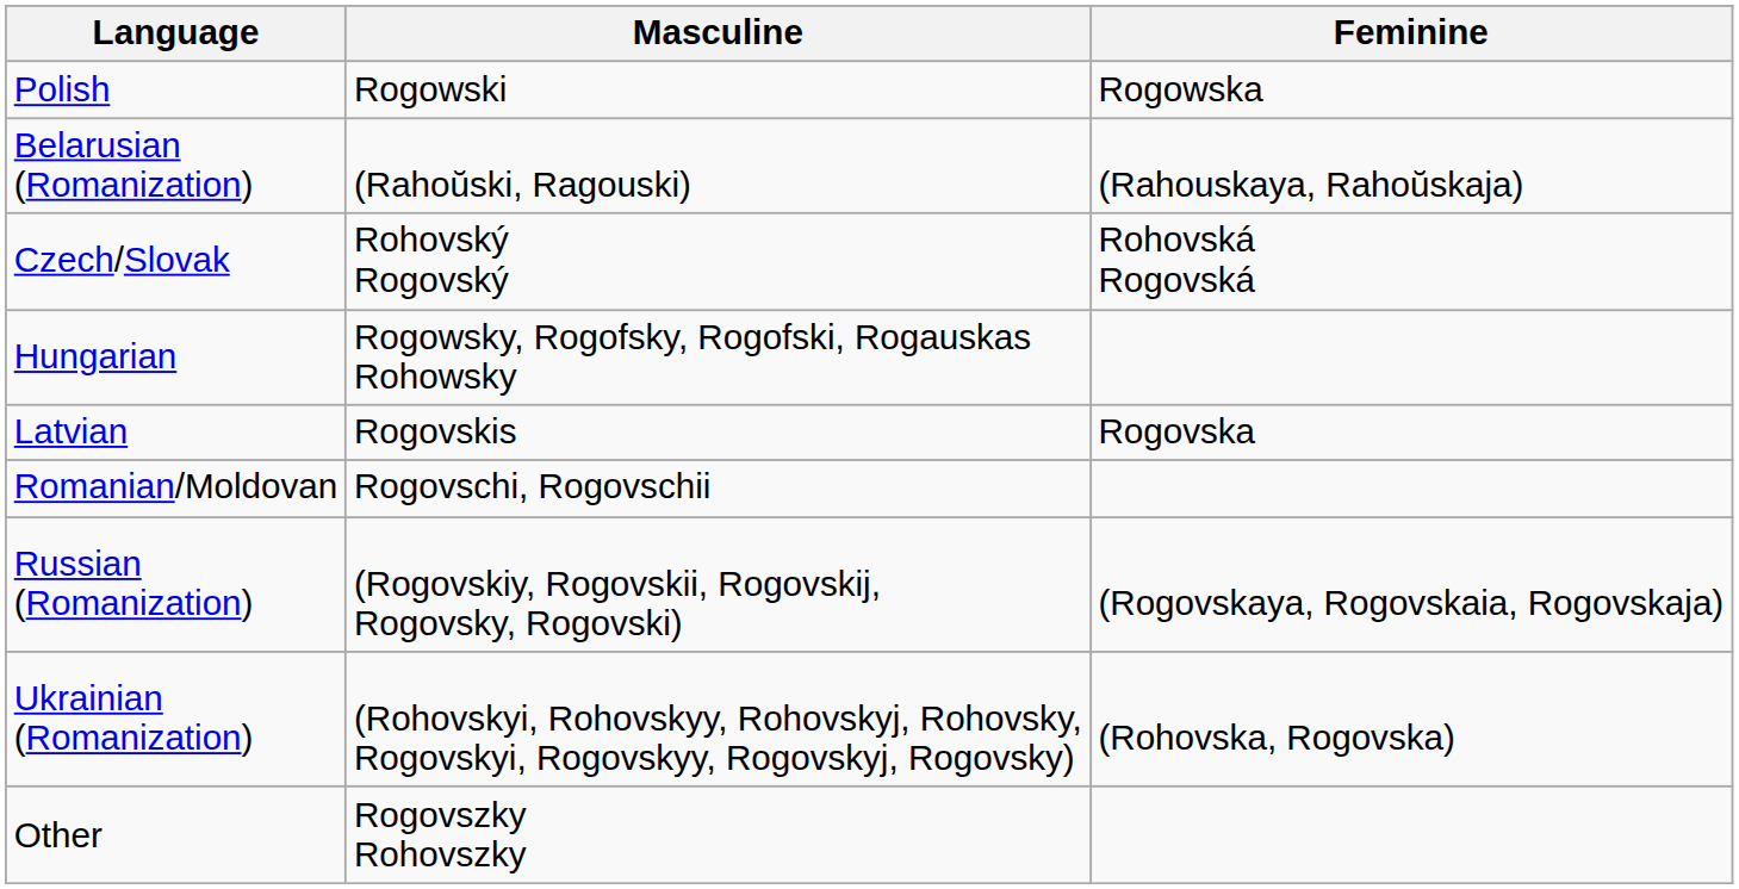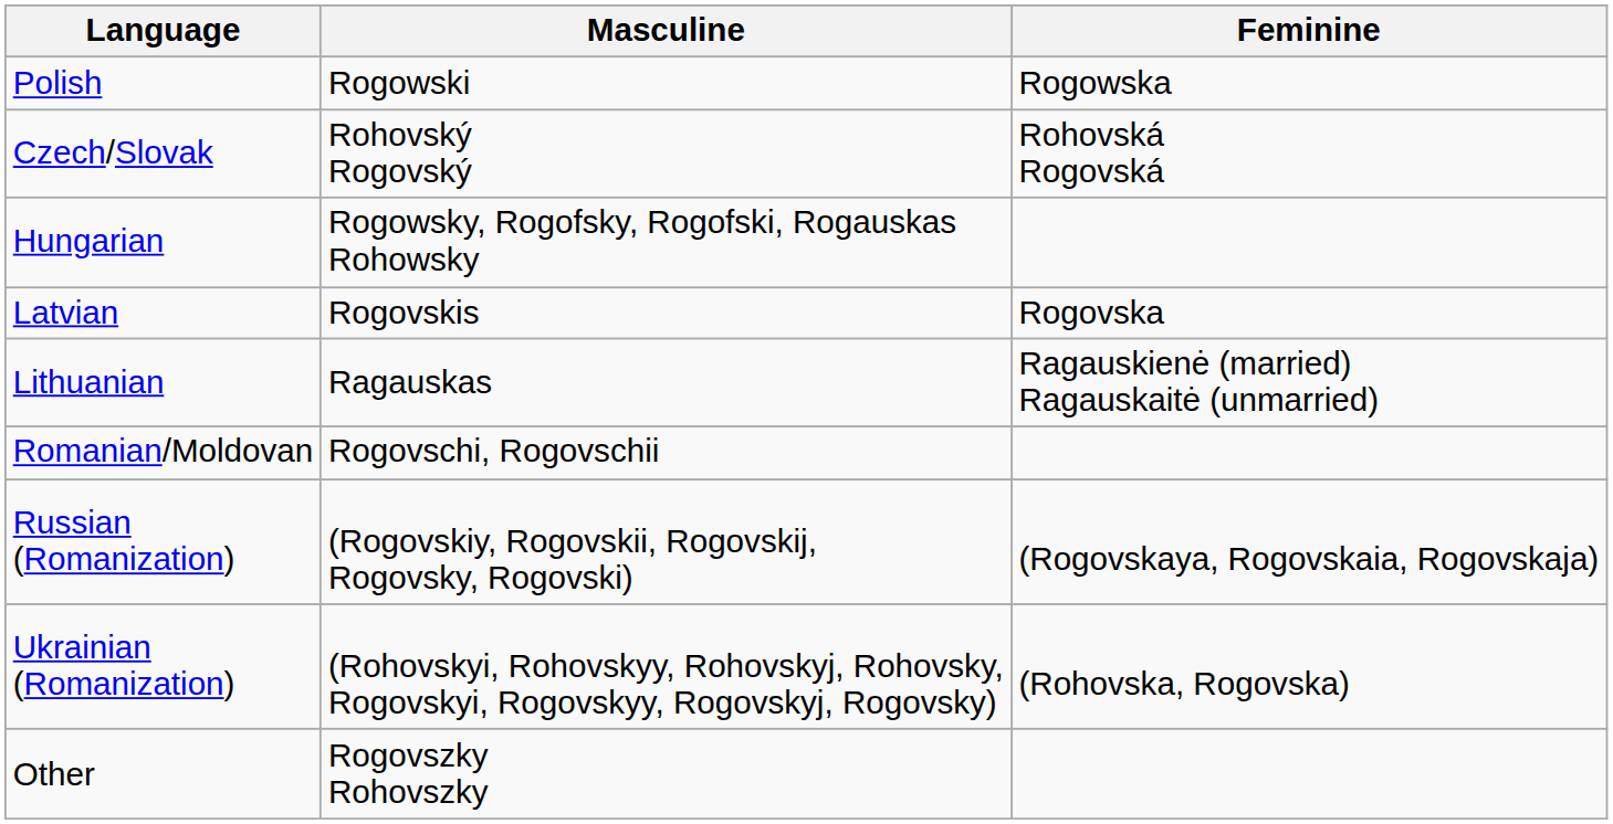 <table class="wikitable">
 <tr>
 <th>Language</th>
 <th>Masculine</th>
 <th>Feminine</th>
 </tr>
 <tr>
 <td><a href='#'>Polish</a></td>
 <td>Rogowski</td>
 <td>Rogowska</td>
-</tr>
-<tr>
-<td><a href='#'>Belarusian</a> <br>(<a href='#'>Romanization</a>)</td>
-<td><br>(Rahoŭski, Ragouski)</td>
-<td><br> (Rahouskaya, Rahoŭskaja)</td>
 </tr>
 <tr>
 <td><a href='#'>Czech</a>/<a href='#'>Slovak</a></td>
 <td>Rohovský <br>Rogovský</td>
 <td>Rohovská <br>Rogovská</td>
 </tr>
 <tr>
 <td><a href='#'>Hungarian</a></td>
 <td>Rogowsky, Rogofsky, Rogofski, Rogauskas <br>Rohowsky</td>
 <td></td>
 </tr>
 <tr>
 <td><a href='#'>Latvian</a></td>
 <td>Rogovskis</td>
 <td>Rogovska</td>
+</tr>
+<tr>
+<td><a href='#'>Lithuanian</a></td>
+<td>Ragauskas</td>
+<td>Ragauskienė (married)<br> Ragauskaitė (unmarried)</td>
 </tr>
 <tr>
 <td><a href='#'>Romanian</a>/Moldovan</td>
 <td>Rogovschi, Rogovschii</td>
 <td></td>
 </tr>
 <tr>
 <td><a href='#'>Russian</a> <br>(<a href='#'>Romanization</a>)</td>
 <td><br> (Rogovskiy, Rogovskii, Rogovskij,<br> Rogovsky, Rogovski)</td>
 <td><br> (Rogovskaya, Rogovskaia, Rogovskaja)</td>
 </tr>
 <tr>
 <td><a href='#'>Ukrainian</a> <br>(<a href='#'>Romanization</a>)</td>
 <td><br> (Rohovskyi, Rohovskyy, Rohovskyj, Rohovsky, <br>Rogovskyi, Rogovskyy, Rogovskyj, Rogovsky)</td>
 <td><br> (Rohovska, Rogovska)</td>
 </tr>
 <tr>
 <td>Other</td>
 <td>Rogovszky <br> Rohovszky</td>
 <td></td>
 </tr>
 </table>
